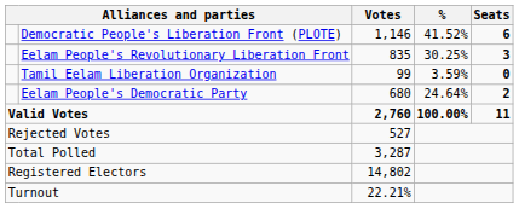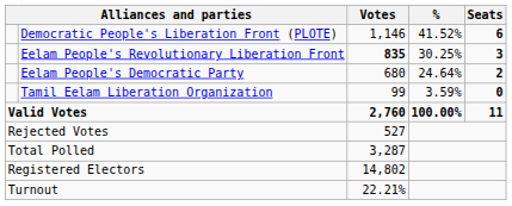 <table class="wikitable" border="1" style="text-align:right;">
 <tr>
 <th valign=bottom align=left colspan=2>Alliances and parties</th>
 <th valign=bottom align=center width="60">Votes</th>
 <th valign=bottom align=center width="50">%</th>
 <th valign=bottom align=center>Seats</th>
 </tr>
 <tr>
 <td bgcolor=> </td>
 <td align=left><a href='#'>Democratic People's Liberation Front</a> (<a href='#'>PLOTE</a>)</td>
 <td>1,146</td>
 <td>41.52%</td>
 <td><strong>6</strong></td>
 </tr>
 <tr>
 <td bgcolor=> </td>
 <td align=left><a href='#'>Eelam People's Revolutionary Liberation Front</a></td>
-<td>835</td>
+<td><strong>835</strong></td>
 <td>30.25%</td>
 <td><strong>3</strong></td>
+</tr>
+<tr>
+<td bgcolor=> </td>
+<td align=left><a href='#'>Eelam People's Democratic Party</a></td>
+<td>680</td>
+<td>24.64%</td>
+<td><strong>2</strong></td>
 </tr>
 <tr>
 <td bgcolor=> </td>
 <td align=left><a href='#'>Tamil Eelam Liberation Organization</a></td>
 <td>99</td>
 <td>3.59%</td>
 <td><strong>0</strong></td>
-</tr>
-<tr>
-<td bgcolor=> </td>
-<td align=left><a href='#'>Eelam People's Democratic Party</a></td>
-<td>680</td>
-<td>24.64%</td>
-<td><strong>2</strong></td>
 </tr>
 <tr>
 <td colspan=2 align=left><strong>Valid Votes</strong></td>
 <td><strong>2,760</strong></td>
 <td><strong>100.00%</strong></td>
 <td><strong>11</strong></td>
 </tr>
 <tr>
 <td colspan=2 align=left>Rejected Votes</td>
 <td>527</td>
 <td colspan=2></td>
 </tr>
 <tr>
 <td colspan=2 align=left>Total Polled</td>
 <td>3,287</td>
 <td colspan=2></td>
 </tr>
 <tr>
 <td colspan=2 align=left>Registered Electors</td>
 <td>14,802</td>
 <td colspan=2></td>
 </tr>
 <tr>
 <td colspan=2 align=left>Turnout</td>
 <td>22.21%</td>
 <td colspan=2></td>
 </tr>
 </table>
